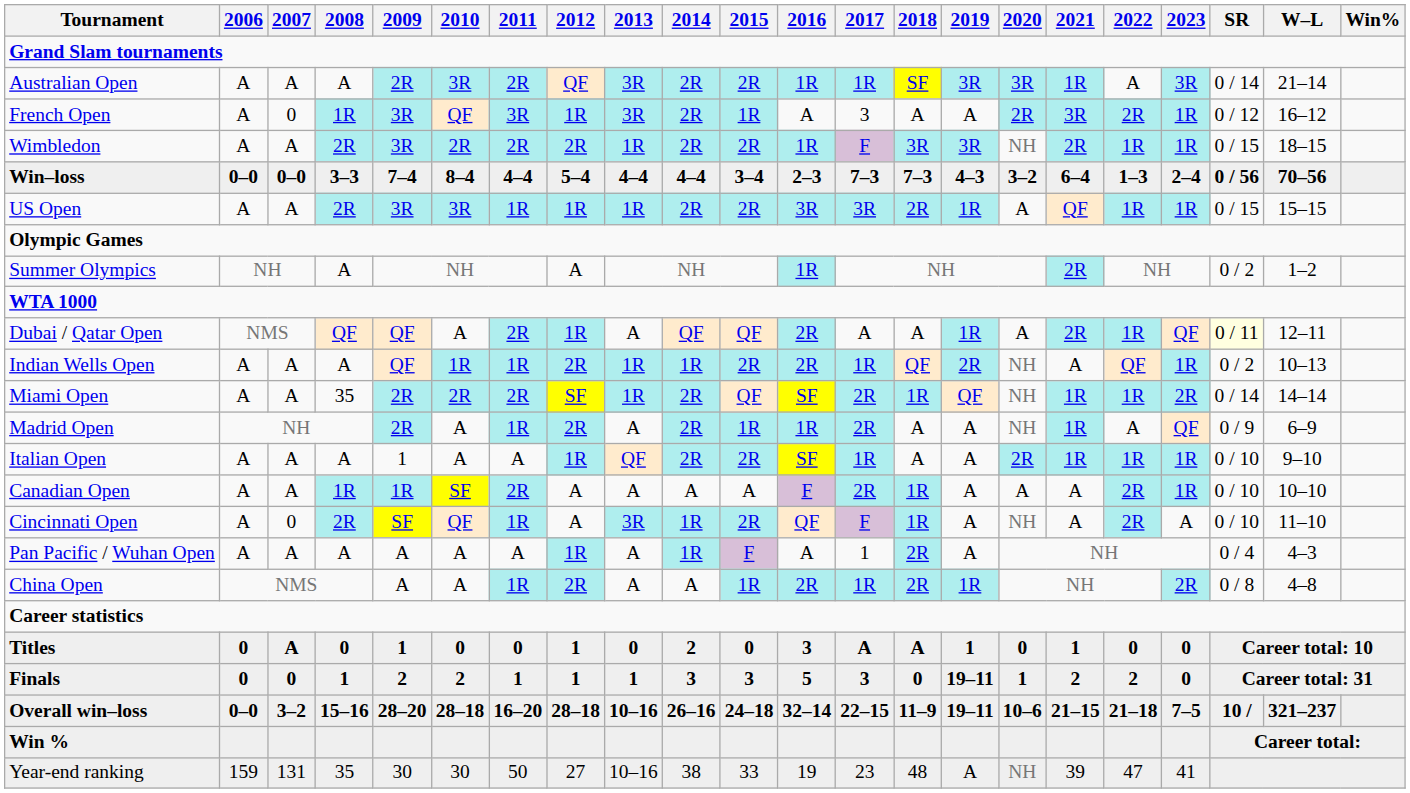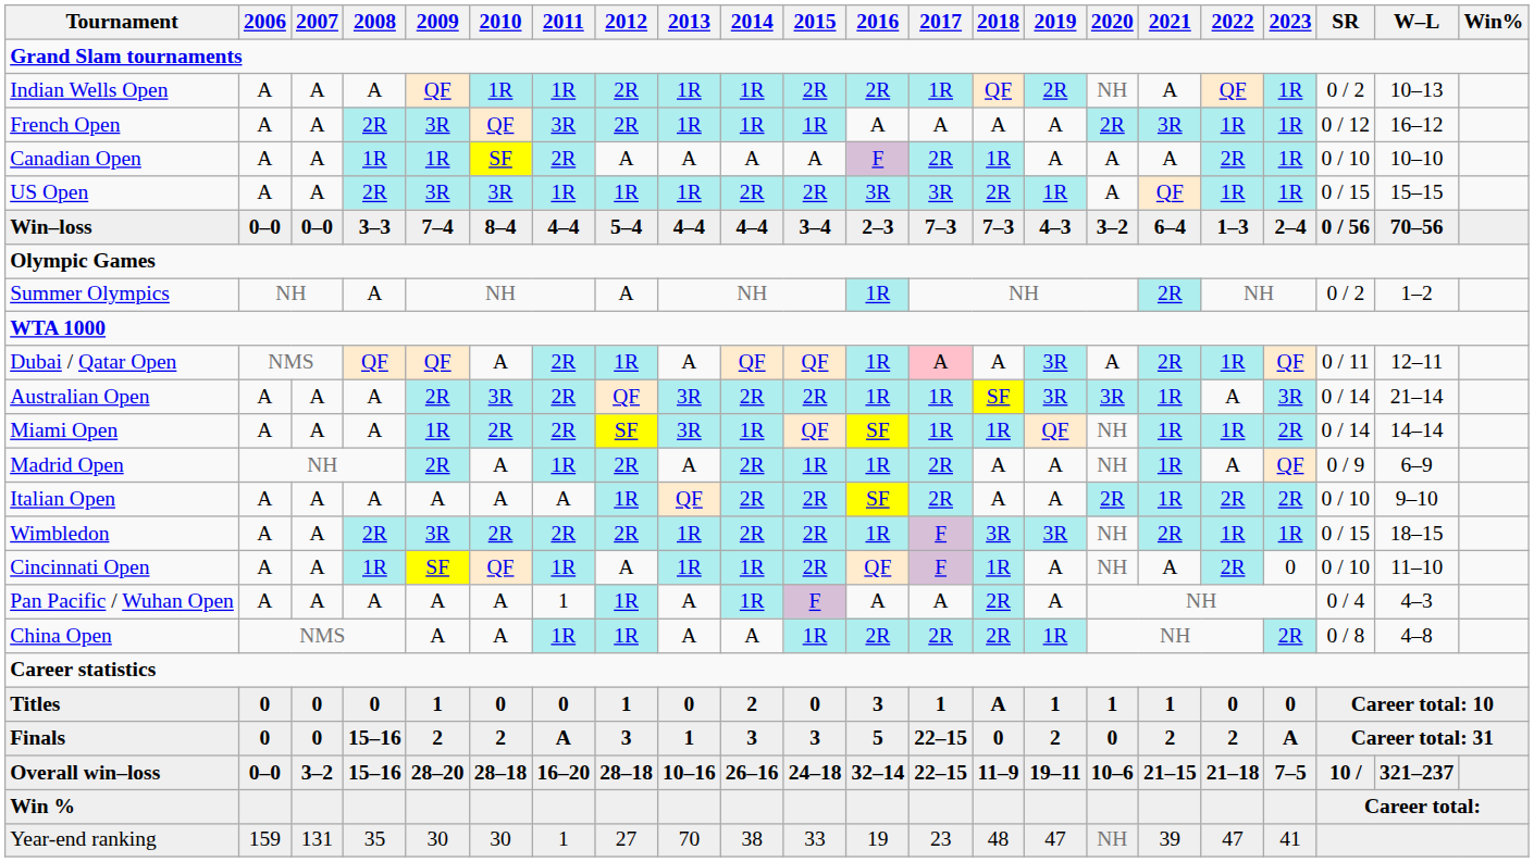 <table class="wikitable nowrap" style="text-align:center;font-size:93%">
 <tr>
 <th>Tournament</th>
 <th><a href='#'>2006</a></th>
 <th><a href='#'>2007</a></th>
 <th><a href='#'>2008</a></th>
 <th><a href='#'>2009</a></th>
 <th><a href='#'>2010</a></th>
 <th><a href='#'>2011</a></th>
 <th><a href='#'>2012</a></th>
 <th><a href='#'>2013</a></th>
 <th><a href='#'>2014</a></th>
 <th><a href='#'>2015</a></th>
 <th><a href='#'>2016</a></th>
 <th><a href='#'>2017</a></th>
 <th><a href='#'>2018</a></th>
 <th><a href='#'>2019</a></th>
 <th><a href='#'>2020</a></th>
 <th><a href='#'>2021</a></th>
 <th><a href='#'>2022</a></th>
 <th><a href='#'>2023</a></th>
 <th>SR</th>
 <th>W–L</th>
 <th>Win%</th>
 </tr>
 <tr>
 <td colspan="22" style="text-align:left"><strong><a href='#'>Grand Slam tournaments</a></strong></td>
 </tr>
 <tr>
-<td align="left"><a href='#'>Australian Open</a></td>
+<td align="left"><a href='#'>Indian Wells Open</a></td>
+<td>A</td>
+<td>A</td>
+<td>A</td>
+<td style="background:#ffebcd"><a href='#'>QF</a></td>
+<td style="background:#afeeee"><a href='#'>1R</a></td>
+<td style="background:#afeeee"><a href='#'>1R</a></td>
+<td style="background:#afeeee"><a href='#'>2R</a></td>
+<td style="background:#afeeee"><a href='#'>1R</a></td>
+<td style="background:#afeeee"><a href='#'>1R</a></td>
+<td style="background:#afeeee"><a href='#'>2R</a></td>
+<td style="background:#afeeee"><a href='#'>2R</a></td>
+<td style="background:#afeeee"><a href='#'>1R</a></td>
+<td style="background:#ffebcd"><a href='#'>QF</a></td>
+<td style="background:#afeeee"><a href='#'>2R</a></td>
+<td style="color:#767676">NH</td>
+<td>A</td>
+<td bgcolor="ffebcd"><a href='#'>QF</a></td>
+<td style="background:#afeeee"><a href='#'>1R</a></td>
+<td>0 / 2</td>
+<td>10–13</td>
+<td></td>
+</tr>
+<tr>
+<td align="left"><a href='#'>French Open</a></td>
+<td>A</td>
+<td>A</td>
+<td style="background:#afeeee"><a href='#'>2R</a></td>
+<td style="background:#afeeee"><a href='#'>3R</a></td>
+<td style="background:#ffebcd"><a href='#'>QF</a></td>
+<td style="background:#afeeee"><a href='#'>3R</a></td>
+<td style="background:#afeeee"><a href='#'>2R</a></td>
+<td style="background:#afeeee"><a href='#'>1R</a></td>
+<td style="background:#afeeee"><a href='#'>1R</a></td>
+<td style="background:#afeeee"><a href='#'>1R</a></td>
+<td>A</td>
 <td>A</td>
 <td>A</td>
 <td>A</td>
 <td style="background:#afeeee"><a href='#'>2R</a></td>
 <td style="background:#afeeee"><a href='#'>3R</a></td>
-<td style="background:#afeeee"><a href='#'>2R</a></td>
-<td style="background:#ffebcd"><a href='#'>QF</a></td>
-<td style="background:#afeeee"><a href='#'>3R</a></td>
-<td style="background:#afeeee"><a href='#'>2R</a></td>
-<td style="background:#afeeee"><a href='#'>2R</a></td>
 <td style="background:#afeeee"><a href='#'>1R</a></td>
-<td style="background:#afeeee"><a href='#'>1R</a></td>
-<td style="background:yellow"><a href='#'>SF</a></td>
-<td style="background:#afeeee"><a href='#'>3R</a></td>
-<td style="background:#afeeee"><a href='#'>3R</a></td>
-<td style="background:#afeeee"><a href='#'>1R</a></td>
-<td>A</td>
-<td style="background:#afeeee"><a href='#'>3R</a></td>
-<td>0 / 14</td>
-<td>21–14</td>
-<td></td>
-</tr>
-<tr>
-<td align="left"><a href='#'>French Open</a></td>
-<td>A</td>
-<td>0</td>
-<td style="background:#afeeee"><a href='#'>1R</a></td>
-<td style="background:#afeeee"><a href='#'>3R</a></td>
-<td style="background:#ffebcd"><a href='#'>QF</a></td>
-<td style="background:#afeeee"><a href='#'>3R</a></td>
-<td style="background:#afeeee"><a href='#'>1R</a></td>
-<td style="background:#afeeee"><a href='#'>3R</a></td>
-<td style="background:#afeeee"><a href='#'>2R</a></td>
-<td style="background:#afeeee"><a href='#'>1R</a></td>
-<td>A</td>
-<td>3</td>
-<td>A</td>
-<td>A</td>
-<td style="background:#afeeee"><a href='#'>2R</a></td>
-<td style="background:#afeeee"><a href='#'>3R</a></td>
-<td style="background:#afeeee"><a href='#'>2R</a></td>
 <td style=background:#afeeee><a href='#'>1R</a></td>
 <td>0 / 12</td>
 <td>16–12</td>
 <td></td>
 </tr>
 <tr>
-<td align="left"><a href='#'>Wimbledon</a></td>
+<td align="left"><a href='#'>Canadian Open</a></td>
+<td>A</td>
+<td>A</td>
+<td style="background:#afeeee"><a href='#'>1R</a></td>
+<td style="background:#afeeee"><a href='#'>1R</a></td>
+<td style="background:yellow"><a href='#'>SF</a></td>
+<td style="background:#afeeee"><a href='#'>2R</a></td>
+<td>A</td>
+<td>A</td>
+<td>A</td>
+<td>A</td>
+<td style="background:thistle"><a href='#'>F</a></td>
+<td style="background:#afeeee"><a href='#'>2R</a></td>
+<td style="background:#afeeee"><a href='#'>1R</a></td>
+<td>A</td>
+<td>A</td>
+<td>A</td>
+<td style="background:#afeeee"><a href='#'>2R</a></td>
+<td style="background:#afeeee"><a href='#'>1R</a></td>
+<td>0 / 10</td>
+<td>10–10</td>
+<td></td>
+</tr>
+<tr>
+<td align="left"><a href='#'>US Open</a></td>
 <td>A</td>
 <td>A</td>
 <td style="background:#afeeee"><a href='#'>2R</a></td>
 <td style="background:#afeeee"><a href='#'>3R</a></td>
-<td style="background:#afeeee"><a href='#'>2R</a></td>
-<td style="background:#afeeee"><a href='#'>2R</a></td>
-<td style="background:#afeeee"><a href='#'>2R</a></td>
+<td style="background:#afeeee"><a href='#'>3R</a></td>
+<td style="background:#afeeee"><a href='#'>1R</a></td>
+<td style="background:#afeeee"><a href='#'>1R</a></td>
 <td style="background:#afeeee"><a href='#'>1R</a></td>
 <td style="background:#afeeee"><a href='#'>2R</a></td>
 <td style="background:#afeeee"><a href='#'>2R</a></td>
-<td style="background:#afeeee"><a href='#'>1R</a></td>
-<td style="background:thistle"><a href='#'>F</a></td>
 <td style="background:#afeeee"><a href='#'>3R</a></td>
 <td style="background:#afeeee"><a href='#'>3R</a></td>
-<td style="color:#767676">NH</td>
 <td style="background:#afeeee"><a href='#'>2R</a></td>
 <td style="background:#afeeee"><a href='#'>1R</a></td>
+<td>A</td>
+<td style="background:#ffebcd"><a href='#'>QF</a></td>
+<td style=background:#afeeee><a href='#'>1R</a></td>
 <td style=background:#afeeee><a href='#'>1R</a></td>
 <td>0 / 15</td>
-<td>18–15</td>
+<td>15–15</td>
 <td></td>
 </tr>
 <tr style="background:#efefef;font-weight:bold">
 <td style="text-align:left">Win–loss</td>
 <td>0–0</td>
 <td>0–0</td>
 <td>3–3</td>
 <td>7–4</td>
 <td>8–4</td>
 <td>4–4</td>
 <td>5–4</td>
 <td>4–4</td>
 <td>4–4</td>
 <td>3–4</td>
 <td>2–3</td>
 <td>7–3</td>
 <td>7–3</td>
 <td>4–3</td>
 <td>3–2</td>
 <td>6–4</td>
 <td>1–3</td>
 <td>2–4</td>
 <td>0 / 56</td>
 <td>70–56</td>
-<td></td>
-</tr>
-<tr>
-<td align="left"><a href='#'>US Open</a></td>
-<td>A</td>
-<td>A</td>
-<td style="background:#afeeee"><a href='#'>2R</a></td>
-<td style="background:#afeeee"><a href='#'>3R</a></td>
-<td style="background:#afeeee"><a href='#'>3R</a></td>
-<td style="background:#afeeee"><a href='#'>1R</a></td>
-<td style="background:#afeeee"><a href='#'>1R</a></td>
-<td style="background:#afeeee"><a href='#'>1R</a></td>
-<td style="background:#afeeee"><a href='#'>2R</a></td>
-<td style="background:#afeeee"><a href='#'>2R</a></td>
-<td style="background:#afeeee"><a href='#'>3R</a></td>
-<td style="background:#afeeee"><a href='#'>3R</a></td>
-<td style="background:#afeeee"><a href='#'>2R</a></td>
-<td style="background:#afeeee"><a href='#'>1R</a></td>
-<td>A</td>
-<td style="background:#ffebcd"><a href='#'>QF</a></td>
-<td style=background:#afeeee><a href='#'>1R</a></td>
-<td style=background:#afeeee><a href='#'>1R</a></td>
-<td>0 / 15</td>
-<td>15–15</td>
 <td></td>
 </tr>
 <tr>
 <td colspan="22" style="text-align:left"><strong>Olympic Games</strong></td>
 </tr>
 <tr>
 <td align="left"><a href='#'>Summer Olympics</a></td>
 <td colspan="2" style="color:#767676">NH</td>
 <td>A</td>
 <td colspan="3" style="color:#767676">NH</td>
 <td>A</td>
 <td colspan="3" style="color:#767676">NH</td>
 <td style="background:#afeeee"><a href='#'>1R</a></td>
 <td colspan="4" style="color:#767676">NH</td>
 <td style="background:#afeeee"><a href='#'>2R</a></td>
 <td colspan="2" style="color:#767676">NH</td>
 <td>0 / 2</td>
 <td>1–2</td>
 <td></td>
 </tr>
 <tr>
 <td colspan="22" style="text-align:left"><strong><a href='#'>WTA 1000</a></strong></td>
 </tr>
 <tr>
 <td align="left"><a href='#'>Dubai</a> / <a href='#'>Qatar Open</a></td>
 <td colspan="2" style="color:#767676">NMS</td>
 <td style="background:#ffebcd"><a href='#'>QF</a></td>
 <td style="background:#ffebcd"><a href='#'>QF</a></td>
 <td>A</td>
 <td style="background:#afeeee"><a href='#'>2R</a></td>
 <td style="background:#afeeee"><a href='#'>1R</a></td>
 <td>A</td>
 <td style="background:#ffebcd"><a href='#'>QF</a></td>
 <td style="background:#ffebcd"><a href='#'>QF</a></td>
-<td style="background:#afeeee"><a href='#'>2R</a></td>
+<td style="background:#afeeee"><a href='#'>1R</a></td>
+<td style="background: pink;">A</td>
 <td>A</td>
-<td>A</td>
-<td style="background:#afeeee"><a href='#'>1R</a></td>
+<td style="background:#afeeee"><a href='#'>3R</a></td>
 <td>A</td>
 <td style="background:#afeeee"><a href='#'>2R</a></td>
 <td style="background:#afeeee"><a href='#'>1R</a></td>
 <td style="background:#ffebcd"><a href='#'>QF</a></td>
-<td style="background: lightyellow;">0 / 11</td>
+<td>0 / 11</td>
 <td>12–11</td>
 <td></td>
 </tr>
 <tr>
-<td align="left"><a href='#'>Indian Wells Open</a></td>
+<td align="left"><a href='#'>Australian Open</a></td>
 <td>A</td>
 <td>A</td>
 <td>A</td>
+<td style="background:#afeeee"><a href='#'>2R</a></td>
+<td style="background:#afeeee"><a href='#'>3R</a></td>
+<td style="background:#afeeee"><a href='#'>2R</a></td>
 <td style="background:#ffebcd"><a href='#'>QF</a></td>
-<td style="background:#afeeee"><a href='#'>1R</a></td>
-<td style="background:#afeeee"><a href='#'>1R</a></td>
+<td style="background:#afeeee"><a href='#'>3R</a></td>
+<td style="background:#afeeee"><a href='#'>2R</a></td>
 <td style="background:#afeeee"><a href='#'>2R</a></td>
 <td style="background:#afeeee"><a href='#'>1R</a></td>
 <td style="background:#afeeee"><a href='#'>1R</a></td>
-<td style="background:#afeeee"><a href='#'>2R</a></td>
-<td style="background:#afeeee"><a href='#'>2R</a></td>
+<td style="background:yellow"><a href='#'>SF</a></td>
+<td style="background:#afeeee"><a href='#'>3R</a></td>
+<td style="background:#afeeee"><a href='#'>3R</a></td>
 <td style="background:#afeeee"><a href='#'>1R</a></td>
-<td style="background:#ffebcd"><a href='#'>QF</a></td>
-<td style="background:#afeeee"><a href='#'>2R</a></td>
-<td style="color:#767676">NH</td>
 <td>A</td>
-<td bgcolor="ffebcd"><a href='#'>QF</a></td>
-<td style="background:#afeeee"><a href='#'>1R</a></td>
-<td>0 / 2</td>
-<td>10–13</td>
+<td style="background:#afeeee"><a href='#'>3R</a></td>
+<td>0 / 14</td>
+<td>21–14</td>
 <td></td>
 </tr>
 <tr>
 <td align="left"><a href='#'>Miami Open</a></td>
 <td>A</td>
 <td>A</td>
-<td>35</td>
-<td style="background:#afeeee"><a href='#'>2R</a></td>
+<td>A</td>
+<td style="background:#afeeee"><a href='#'>1R</a></td>
 <td style="background:#afeeee"><a href='#'>2R</a></td>
 <td style="background:#afeeee"><a href='#'>2R</a></td>
 <td style="background:yellow"><a href='#'>SF</a></td>
+<td style="background:#afeeee"><a href='#'>3R</a></td>
 <td style="background:#afeeee"><a href='#'>1R</a></td>
-<td style="background:#afeeee"><a href='#'>2R</a></td>
 <td style="background:#ffebcd"><a href='#'>QF</a></td>
 <td style="background:yellow"><a href='#'>SF</a></td>
-<td style="background:#afeeee"><a href='#'>2R</a></td>
+<td style="background:#afeeee"><a href='#'>1R</a></td>
 <td style="background:#afeeee"><a href='#'>1R</a></td>
 <td style="background:#ffebcd"><a href='#'>QF</a></td>
 <td style="color:#767676">NH</td>
 <td style="background:#afeeee"><a href='#'>1R</a></td>
 <td bgcolor="afeeee"><a href='#'>1R</a></td>
 <td bgcolor="afeeee"><a href='#'>2R</a></td>
 <td>0 / 14</td>
 <td>14–14</td>
 <td></td>
 </tr>
 <tr>
 <td align="left"><a href='#'>Madrid Open</a></td>
 <td colspan="3" style="color:#767676">NH</td>
 <td style="background:#afeeee"><a href='#'>2R</a></td>
 <td>A</td>
 <td style="background:#afeeee"><a href='#'>1R</a></td>
 <td style="background:#afeeee"><a href='#'>2R</a></td>
 <td>A</td>
 <td style="background:#afeeee"><a href='#'>2R</a></td>
 <td style="background:#afeeee"><a href='#'>1R</a></td>
 <td style="background:#afeeee"><a href='#'>1R</a></td>
 <td style="background:#afeeee"><a href='#'>2R</a></td>
 <td>A</td>
 <td>A</td>
 <td style="color:#767676">NH</td>
 <td style="background:#afeeee"><a href='#'>1R</a></td>
 <td>A</td>
 <td style="background:#ffebcd"><a href='#'>QF</a></td>
 <td>0 / 9</td>
 <td>6–9</td>
 <td></td>
 </tr>
 <tr>
 <td align="left"><a href='#'>Italian Open</a></td>
 <td>A</td>
 <td>A</td>
 <td>A</td>
-<td>1</td>
+<td>A</td>
 <td>A</td>
 <td>A</td>
 <td style="background:#afeeee"><a href='#'>1R</a></td>
 <td style="background:#ffebcd"><a href='#'>QF</a></td>
 <td style="background:#afeeee"><a href='#'>2R</a></td>
 <td style="background:#afeeee"><a href='#'>2R</a></td>
 <td style="background:yellow"><a href='#'>SF</a></td>
-<td style="background:#afeeee"><a href='#'>1R</a></td>
+<td style="background:#afeeee"><a href='#'>2R</a></td>
 <td>A</td>
 <td>A</td>
 <td style="background:#afeeee"><a href='#'>2R</a></td>
 <td bgcolor="afeeee"><a href='#'>1R</a></td>
-<td style="background:#afeeee"><a href='#'>1R</a></td>
-<td style=background:#afeeee><a href='#'>1R</a></td>
+<td style="background:#afeeee"><a href='#'>2R</a></td>
+<td style="background:#afeeee"><a href='#'>2R</a></td>
 <td>0 / 10</td>
 <td>9–10</td>
 <td></td>
 </tr>
 <tr>
-<td align="left"><a href='#'>Canadian Open</a></td>
-<td>A</td>
-<td>A</td>
-<td style="background:#afeeee"><a href='#'>1R</a></td>
-<td style="background:#afeeee"><a href='#'>1R</a></td>
-<td style="background:yellow"><a href='#'>SF</a></td>
-<td style="background:#afeeee"><a href='#'>2R</a></td>
-<td>A</td>
-<td>A</td>
-<td>A</td>
-<td>A</td>
-<td style="background:thistle"><a href='#'>F</a></td>
-<td style="background:#afeeee"><a href='#'>2R</a></td>
-<td style="background:#afeeee"><a href='#'>1R</a></td>
-<td>A</td>
+<td align="left"><a href='#'>Wimbledon</a></td>
 <td>A</td>
 <td>A</td>
 <td style="background:#afeeee"><a href='#'>2R</a></td>
+<td style="background:#afeeee"><a href='#'>3R</a></td>
+<td style="background:#afeeee"><a href='#'>2R</a></td>
+<td style="background:#afeeee"><a href='#'>2R</a></td>
+<td style="background:#afeeee"><a href='#'>2R</a></td>
 <td style="background:#afeeee"><a href='#'>1R</a></td>
-<td>0 / 10</td>
-<td>10–10</td>
+<td style="background:#afeeee"><a href='#'>2R</a></td>
+<td style="background:#afeeee"><a href='#'>2R</a></td>
+<td style="background:#afeeee"><a href='#'>1R</a></td>
+<td style="background:thistle"><a href='#'>F</a></td>
+<td style="background:#afeeee"><a href='#'>3R</a></td>
+<td style="background:#afeeee"><a href='#'>3R</a></td>
+<td style="color:#767676">NH</td>
+<td style="background:#afeeee"><a href='#'>2R</a></td>
+<td style="background:#afeeee"><a href='#'>1R</a></td>
+<td style=background:#afeeee><a href='#'>1R</a></td>
+<td>0 / 15</td>
+<td>18–15</td>
 <td></td>
 </tr>
 <tr>
 <td align="left"><a href='#'>Cincinnati Open</a></td>
 <td>A</td>
-<td>0</td>
-<td style="background:#afeeee"><a href='#'>2R</a></td>
+<td>A</td>
+<td style="background:#afeeee"><a href='#'>1R</a></td>
 <td style="background:yellow"><a href='#'>SF</a></td>
 <td style="background:#ffebcd"><a href='#'>QF</a></td>
 <td style="background:#afeeee"><a href='#'>1R</a></td>
 <td>A</td>
-<td style="background:#afeeee"><a href='#'>3R</a></td>
+<td style="background:#afeeee"><a href='#'>1R</a></td>
 <td style="background:#afeeee"><a href='#'>1R</a></td>
 <td style="background:#afeeee"><a href='#'>2R</a></td>
 <td style="background:#ffebcd"><a href='#'>QF</a></td>
 <td style="background:thistle"><a href='#'>F</a></td>
 <td style="background:#afeeee"><a href='#'>1R</a></td>
 <td>A</td>
 <td style="color:#767676">NH</td>
 <td>A</td>
 <td style="background:#afeeee"><a href='#'>2R</a></td>
-<td>A</td>
+<td>0</td>
 <td>0 / 10</td>
 <td>11–10</td>
 <td></td>
 </tr>
 <tr>
 <td align="left"><a href='#'>Pan Pacific</a> / <a href='#'>Wuhan Open</a></td>
 <td>A</td>
 <td>A</td>
 <td>A</td>
 <td>A</td>
 <td>A</td>
-<td>A</td>
+<td>1</td>
 <td style="background:#afeeee"><a href='#'>1R</a></td>
 <td>A</td>
 <td style="background:#afeeee"><a href='#'>1R</a></td>
 <td style="background:thistle"><a href='#'>F</a></td>
 <td>A</td>
-<td>1</td>
+<td>A</td>
 <td style="background:#afeeee"><a href='#'>2R</a></td>
 <td>A</td>
 <td colspan="4" style="color:#767676">NH</td>
 <td>0 / 4</td>
 <td>4–3</td>
 <td></td>
 </tr>
 <tr>
 <td align="left"><a href='#'>China Open</a></td>
 <td colspan="3" style="color:#767676">NMS</td>
 <td>A</td>
 <td>A</td>
 <td style="background:#afeeee"><a href='#'>1R</a></td>
-<td style="background:#afeeee"><a href='#'>2R</a></td>
+<td style="background:#afeeee"><a href='#'>1R</a></td>
 <td>A</td>
 <td>A</td>
 <td style="background:#afeeee"><a href='#'>1R</a></td>
 <td style="background:#afeeee"><a href='#'>2R</a></td>
-<td style="background:#afeeee"><a href='#'>1R</a></td>
+<td style="background:#afeeee"><a href='#'>2R</a></td>
 <td style="background:#afeeee"><a href='#'>2R</a></td>
 <td style="background:#afeeee"><a href='#'>1R</a></td>
 <td colspan="3" style="color:#767676">NH</td>
 <td style="background:#afeeee"><a href='#'>2R</a></td>
 <td>0 / 8</td>
 <td>4–8</td>
 <td></td>
 </tr>
 <tr>
 <td colspan="22" align="left"><strong>Career statistics</strong></td>
 </tr>
 <tr style="background:#efefef;font-weight:bold">
 <td align="left">Titles</td>
 <td>0</td>
-<td>A</td>
+<td>0</td>
 <td>0</td>
 <td>1</td>
 <td>0</td>
 <td>0</td>
 <td>1</td>
 <td>0</td>
 <td>2</td>
 <td>0</td>
 <td>3</td>
-<td>A</td>
+<td>1</td>
 <td>A</td>
 <td>1</td>
-<td>0</td>
+<td>1</td>
 <td>1</td>
 <td>0</td>
 <td>0</td>
 <td colspan="3">Career total: 10</td>
 </tr>
 <tr style="background:#efefef;font-weight:bold">
 <td align="left">Finals</td>
 <td>0</td>
 <td>0</td>
-<td>1</td>
+<td>15–16</td>
 <td>2</td>
 <td>2</td>
-<td>1</td>
-<td>1</td>
+<td>A</td>
+<td>3</td>
 <td>1</td>
 <td>3</td>
 <td>3</td>
 <td>5</td>
-<td>3</td>
+<td>22–15</td>
 <td>0</td>
-<td>19–11</td>
-<td>1</td>
+<td>2</td>
+<td>0</td>
 <td>2</td>
 <td>2</td>
-<td>0</td>
+<td>A</td>
 <td colspan="3">Career total: 31</td>
 </tr>
 <tr style="background:#efefef;font-weight:bold">
 <td align="left">Overall win–loss</td>
 <td>0–0</td>
 <td>3–2</td>
 <td>15–16</td>
 <td>28–20</td>
 <td>28–18</td>
 <td>16–20</td>
 <td>28–18</td>
 <td>10–16</td>
 <td>26–16</td>
 <td>24–18</td>
 <td>32–14</td>
 <td>22–15</td>
 <td>11–9</td>
 <td>19–11</td>
 <td>10–6</td>
 <td>21–15</td>
 <td>21–18</td>
 <td>7–5</td>
 <td>10 /</td>
 <td>321–237</td>
 <td></td>
 </tr>
 <tr style="background:#efefef;font-weight:bold">
 <td align="left">Win %</td>
 <td></td>
 <td></td>
 <td></td>
 <td></td>
 <td></td>
 <td></td>
 <td></td>
 <td></td>
 <td></td>
 <td></td>
 <td></td>
 <td></td>
 <td></td>
 <td></td>
 <td></td>
 <td></td>
 <td></td>
 <td></td>
 <td colspan="3">Career total: </td>
 </tr>
 <tr style="background:#efefef">
 <td align="left">Year-end ranking</td>
 <td>159</td>
 <td>131</td>
 <td>35</td>
 <td>30</td>
 <td>30</td>
-<td>50</td>
+<td>1</td>
 <td>27</td>
-<td>10–16</td>
+<td>70</td>
 <td>38</td>
 <td>33</td>
 <td>19</td>
 <td>23</td>
 <td>48</td>
-<td>A</td>
+<td>47</td>
 <td style="color:#767676">NH</td>
 <td>39</td>
 <td>47</td>
 <td>41</td>
 <td colspan="3"></td>
 </tr>
 </table>
